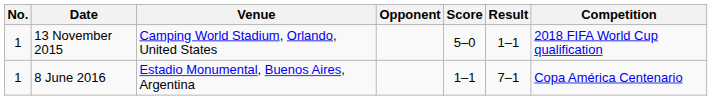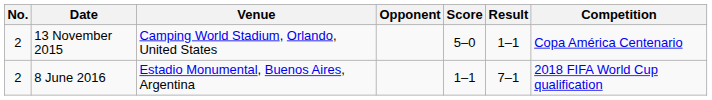 <table class="wikitable sortable">
 <tr>
 <th scope="col">No.</th>
 <th scope="col">Date</th>
 <th scope="col">Venue</th>
 <th scope="col">Opponent</th>
 <th scope="col">Score</th>
 <th scope="col">Result</th>
 <th scope="col">Competition</th>
 </tr>
 <tr>
-<td style="text-align:center">1</td>
+<td style="text-align:center">2</td>
 <td>13 November 2015</td>
 <td><a href='#'>Camping World Stadium</a>, <a href='#'>Orlando</a>, United States</td>
 <td></td>
 <td style="text-align:center">5–0</td>
 <td style="text-align:center">1–1</td>
-<td><a href='#'>2018 FIFA World Cup qualification</a></td>
+<td><a href='#'>Copa América Centenario</a></td>
 </tr>
 <tr>
-<td style="text-align:center">1</td>
+<td style="text-align:center">2</td>
 <td>8 June 2016</td>
 <td><a href='#'>Estadio Monumental</a>, <a href='#'>Buenos Aires</a>, Argentina</td>
 <td></td>
 <td style="text-align:center">1–1</td>
 <td style="text-align:center">7–1</td>
-<td><a href='#'>Copa América Centenario</a></td>
+<td><a href='#'>2018 FIFA World Cup qualification</a></td>
 </tr>
 </table>
